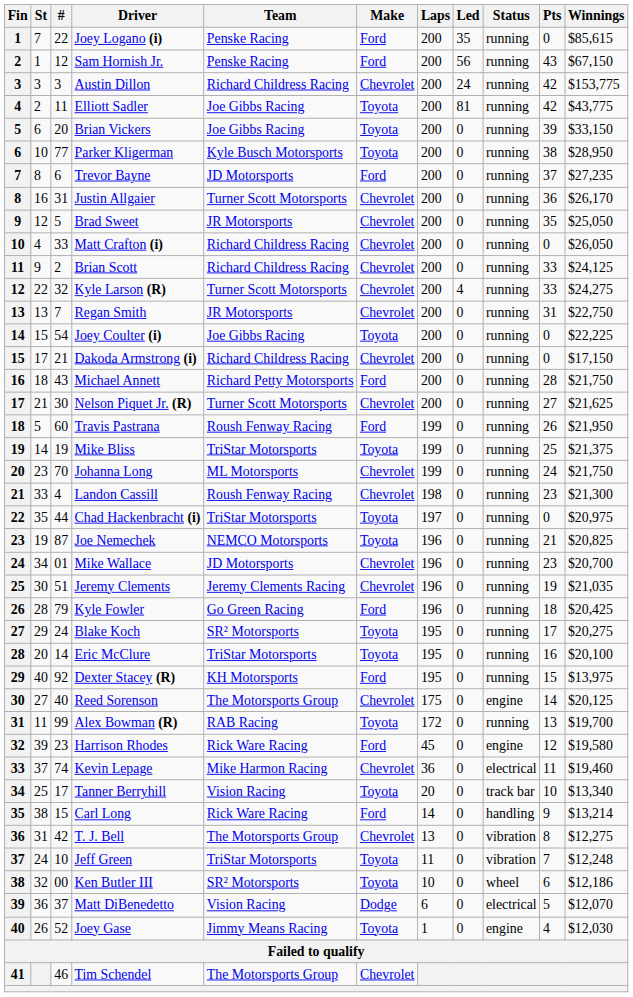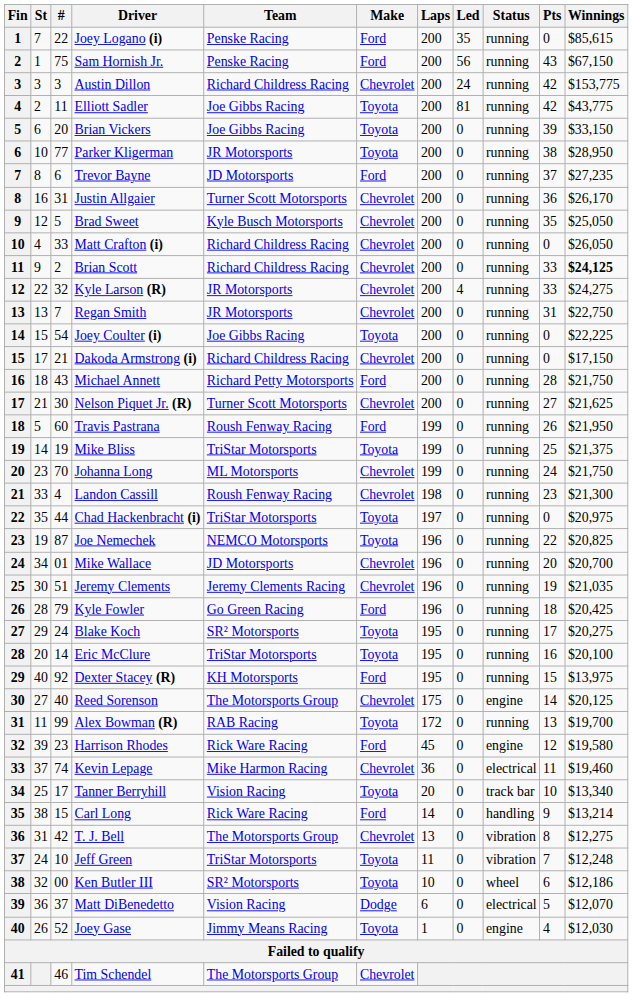 <table class="wikitable" style="font-size:95%">
 <tr>
 <th>Fin</th>
 <th>St</th>
 <th>#</th>
 <th>Driver</th>
 <th>Team</th>
 <th>Make</th>
 <th>Laps</th>
 <th>Led</th>
 <th>Status</th>
 <th>Pts</th>
 <th>Winnings</th>
 </tr>
 <tr>
 <th>1</th>
 <td>7</td>
 <td>22</td>
 <td><a href='#'>Joey Logano</a> <strong>(i)</strong></td>
 <td><a href='#'>Penske Racing</a></td>
 <td><a href='#'>Ford</a></td>
 <td>200</td>
 <td>35</td>
 <td>running</td>
 <td>0</td>
 <td>$85,615</td>
 </tr>
 <tr>
 <th>2</th>
 <td>1</td>
-<td>12</td>
+<td>75</td>
 <td><a href='#'>Sam Hornish Jr.</a></td>
 <td><a href='#'>Penske Racing</a></td>
 <td><a href='#'>Ford</a></td>
 <td>200</td>
 <td>56</td>
 <td>running</td>
 <td>43</td>
 <td>$67,150</td>
 </tr>
 <tr>
 <th>3</th>
 <td>3</td>
 <td>3</td>
 <td><a href='#'>Austin Dillon</a></td>
 <td><a href='#'>Richard Childress Racing</a></td>
 <td><a href='#'>Chevrolet</a></td>
 <td>200</td>
 <td>24</td>
 <td>running</td>
 <td>42</td>
 <td>$153,775</td>
 </tr>
 <tr>
 <th>4</th>
 <td>2</td>
 <td>11</td>
 <td><a href='#'>Elliott Sadler</a></td>
 <td><a href='#'>Joe Gibbs Racing</a></td>
 <td><a href='#'>Toyota</a></td>
 <td>200</td>
 <td>81</td>
 <td>running</td>
 <td>42</td>
 <td>$43,775</td>
 </tr>
 <tr>
 <th>5</th>
 <td>6</td>
 <td>20</td>
 <td><a href='#'>Brian Vickers</a></td>
 <td><a href='#'>Joe Gibbs Racing</a></td>
 <td><a href='#'>Toyota</a></td>
 <td>200</td>
 <td>0</td>
 <td>running</td>
 <td>39</td>
 <td>$33,150</td>
 </tr>
 <tr>
 <th>6</th>
 <td>10</td>
 <td>77</td>
 <td><a href='#'>Parker Kligerman</a></td>
-<td><a href='#'>Kyle Busch Motorsports</a></td>
+<td><a href='#'>JR Motorsports</a></td>
 <td><a href='#'>Toyota</a></td>
 <td>200</td>
 <td>0</td>
 <td>running</td>
 <td>38</td>
 <td>$28,950</td>
 </tr>
 <tr>
 <th>7</th>
 <td>8</td>
 <td>6</td>
 <td><a href='#'>Trevor Bayne</a></td>
 <td><a href='#'>JD Motorsports</a></td>
 <td><a href='#'>Ford</a></td>
 <td>200</td>
 <td>0</td>
 <td>running</td>
 <td>37</td>
 <td>$27,235</td>
 </tr>
 <tr>
 <th>8</th>
 <td>16</td>
 <td>31</td>
 <td><a href='#'>Justin Allgaier</a></td>
 <td><a href='#'>Turner Scott Motorsports</a></td>
 <td><a href='#'>Chevrolet</a></td>
 <td>200</td>
 <td>0</td>
 <td>running</td>
 <td>36</td>
 <td>$26,170</td>
 </tr>
 <tr>
 <th>9</th>
 <td>12</td>
 <td>5</td>
 <td><a href='#'>Brad Sweet</a></td>
-<td><a href='#'>JR Motorsports</a></td>
+<td><a href='#'>Kyle Busch Motorsports</a></td>
 <td><a href='#'>Chevrolet</a></td>
 <td>200</td>
 <td>0</td>
 <td>running</td>
 <td>35</td>
 <td>$25,050</td>
 </tr>
 <tr>
 <th>10</th>
 <td>4</td>
 <td>33</td>
 <td><a href='#'>Matt Crafton</a> <strong>(i)</strong></td>
 <td><a href='#'>Richard Childress Racing</a></td>
 <td><a href='#'>Chevrolet</a></td>
 <td>200</td>
 <td>0</td>
 <td>running</td>
 <td>0</td>
 <td>$26,050</td>
 </tr>
 <tr>
 <th>11</th>
 <td>9</td>
 <td>2</td>
 <td><a href='#'>Brian Scott</a></td>
 <td><a href='#'>Richard Childress Racing</a></td>
 <td><a href='#'>Chevrolet</a></td>
 <td>200</td>
 <td>0</td>
 <td>running</td>
 <td>33</td>
-<td>$24,125</td>
+<td><strong>$24,125</strong></td>
 </tr>
 <tr>
 <th>12</th>
 <td>22</td>
 <td>32</td>
 <td><a href='#'>Kyle Larson</a> <strong>(R)</strong></td>
-<td><a href='#'>Turner Scott Motorsports</a></td>
+<td><a href='#'>JR Motorsports</a></td>
 <td><a href='#'>Chevrolet</a></td>
 <td>200</td>
 <td>4</td>
 <td>running</td>
 <td>33</td>
 <td>$24,275</td>
 </tr>
 <tr>
 <th>13</th>
 <td>13</td>
 <td>7</td>
 <td><a href='#'>Regan Smith</a></td>
 <td><a href='#'>JR Motorsports</a></td>
 <td><a href='#'>Chevrolet</a></td>
 <td>200</td>
 <td>0</td>
 <td>running</td>
 <td>31</td>
 <td>$22,750</td>
 </tr>
 <tr>
 <th>14</th>
 <td>15</td>
 <td>54</td>
 <td><a href='#'>Joey Coulter</a> <strong>(i)</strong></td>
 <td><a href='#'>Joe Gibbs Racing</a></td>
 <td><a href='#'>Toyota</a></td>
 <td>200</td>
 <td>0</td>
 <td>running</td>
 <td>0</td>
 <td>$22,225</td>
 </tr>
 <tr>
 <th>15</th>
 <td>17</td>
 <td>21</td>
 <td><a href='#'>Dakoda Armstrong</a> <strong>(i)</strong></td>
 <td><a href='#'>Richard Childress Racing</a></td>
 <td><a href='#'>Chevrolet</a></td>
 <td>200</td>
 <td>0</td>
 <td>running</td>
 <td>0</td>
 <td>$17,150</td>
 </tr>
 <tr>
 <th>16</th>
 <td>18</td>
 <td>43</td>
 <td><a href='#'>Michael Annett</a></td>
 <td><a href='#'>Richard Petty Motorsports</a></td>
 <td><a href='#'>Ford</a></td>
 <td>200</td>
 <td>0</td>
 <td>running</td>
 <td>28</td>
 <td>$21,750</td>
 </tr>
 <tr>
 <th>17</th>
 <td>21</td>
 <td>30</td>
 <td><a href='#'>Nelson Piquet Jr.</a> <strong>(R)</strong></td>
 <td><a href='#'>Turner Scott Motorsports</a></td>
 <td><a href='#'>Chevrolet</a></td>
 <td>200</td>
 <td>0</td>
 <td>running</td>
 <td>27</td>
 <td>$21,625</td>
 </tr>
 <tr>
 <th>18</th>
 <td>5</td>
 <td>60</td>
 <td><a href='#'>Travis Pastrana</a></td>
 <td><a href='#'>Roush Fenway Racing</a></td>
 <td><a href='#'>Ford</a></td>
 <td>199</td>
 <td>0</td>
 <td>running</td>
 <td>26</td>
 <td>$21,950</td>
 </tr>
 <tr>
 <th>19</th>
 <td>14</td>
 <td>19</td>
 <td><a href='#'>Mike Bliss</a></td>
 <td><a href='#'>TriStar Motorsports</a></td>
 <td><a href='#'>Toyota</a></td>
 <td>199</td>
 <td>0</td>
 <td>running</td>
 <td>25</td>
 <td>$21,375</td>
 </tr>
 <tr>
 <th>20</th>
 <td>23</td>
 <td>70</td>
 <td><a href='#'>Johanna Long</a></td>
 <td><a href='#'>ML Motorsports</a></td>
 <td><a href='#'>Chevrolet</a></td>
 <td>199</td>
 <td>0</td>
 <td>running</td>
 <td>24</td>
 <td>$21,750</td>
 </tr>
 <tr>
 <th>21</th>
 <td>33</td>
 <td>4</td>
 <td><a href='#'>Landon Cassill</a></td>
 <td><a href='#'>Roush Fenway Racing</a></td>
 <td><a href='#'>Chevrolet</a></td>
 <td>198</td>
 <td>0</td>
 <td>running</td>
 <td>23</td>
 <td>$21,300</td>
 </tr>
 <tr>
 <th>22</th>
 <td>35</td>
 <td>44</td>
 <td><a href='#'>Chad Hackenbracht</a> <strong>(i)</strong></td>
 <td><a href='#'>TriStar Motorsports</a></td>
 <td><a href='#'>Toyota</a></td>
 <td>197</td>
 <td>0</td>
 <td>running</td>
 <td>0</td>
 <td>$20,975</td>
 </tr>
 <tr>
 <th>23</th>
 <td>19</td>
 <td>87</td>
 <td><a href='#'>Joe Nemechek</a></td>
 <td><a href='#'>NEMCO Motorsports</a></td>
 <td><a href='#'>Toyota</a></td>
 <td>196</td>
 <td>0</td>
 <td>running</td>
-<td>21</td>
+<td>22</td>
 <td>$20,825</td>
 </tr>
 <tr>
 <th>24</th>
 <td>34</td>
 <td>01</td>
 <td><a href='#'>Mike Wallace</a></td>
 <td><a href='#'>JD Motorsports</a></td>
 <td><a href='#'>Chevrolet</a></td>
 <td>196</td>
 <td>0</td>
 <td>running</td>
-<td>23</td>
+<td>20</td>
 <td>$20,700</td>
 </tr>
 <tr>
 <th>25</th>
 <td>30</td>
 <td>51</td>
 <td><a href='#'>Jeremy Clements</a></td>
 <td><a href='#'>Jeremy Clements Racing</a></td>
 <td><a href='#'>Chevrolet</a></td>
 <td>196</td>
 <td>0</td>
 <td>running</td>
 <td>19</td>
 <td>$21,035</td>
 </tr>
 <tr>
 <th>26</th>
 <td>28</td>
 <td>79</td>
 <td><a href='#'>Kyle Fowler</a></td>
 <td><a href='#'>Go Green Racing</a></td>
 <td><a href='#'>Ford</a></td>
 <td>196</td>
 <td>0</td>
 <td>running</td>
 <td>18</td>
 <td>$20,425</td>
 </tr>
 <tr>
 <th>27</th>
 <td>29</td>
 <td>24</td>
 <td><a href='#'>Blake Koch</a></td>
 <td><a href='#'>SR² Motorsports</a></td>
 <td><a href='#'>Toyota</a></td>
 <td>195</td>
 <td>0</td>
 <td>running</td>
 <td>17</td>
 <td>$20,275</td>
 </tr>
 <tr>
 <th>28</th>
 <td>20</td>
 <td>14</td>
 <td><a href='#'>Eric McClure</a></td>
 <td><a href='#'>TriStar Motorsports</a></td>
 <td><a href='#'>Toyota</a></td>
 <td>195</td>
 <td>0</td>
 <td>running</td>
 <td>16</td>
 <td>$20,100</td>
 </tr>
 <tr>
 <th>29</th>
 <td>40</td>
 <td>92</td>
 <td><a href='#'>Dexter Stacey</a> <strong>(R)</strong></td>
 <td><a href='#'>KH Motorsports</a></td>
 <td><a href='#'>Ford</a></td>
 <td>195</td>
 <td>0</td>
 <td>running</td>
 <td>15</td>
 <td>$13,975</td>
 </tr>
 <tr>
 <th>30</th>
 <td>27</td>
 <td>40</td>
 <td><a href='#'>Reed Sorenson</a></td>
 <td><a href='#'>The Motorsports Group</a></td>
 <td><a href='#'>Chevrolet</a></td>
 <td>175</td>
 <td>0</td>
 <td>engine</td>
 <td>14</td>
 <td>$20,125</td>
 </tr>
 <tr>
 <th>31</th>
 <td>11</td>
 <td>99</td>
 <td><a href='#'>Alex Bowman</a> <strong>(R)</strong></td>
 <td><a href='#'>RAB Racing</a></td>
 <td><a href='#'>Toyota</a></td>
 <td>172</td>
 <td>0</td>
 <td>running</td>
 <td>13</td>
 <td>$19,700</td>
 </tr>
 <tr>
 <th>32</th>
 <td>39</td>
 <td>23</td>
 <td><a href='#'>Harrison Rhodes</a></td>
 <td><a href='#'>Rick Ware Racing</a></td>
 <td><a href='#'>Ford</a></td>
 <td>45</td>
 <td>0</td>
 <td>engine</td>
 <td>12</td>
 <td>$19,580</td>
 </tr>
 <tr>
 <th>33</th>
 <td>37</td>
 <td>74</td>
 <td><a href='#'>Kevin Lepage</a></td>
 <td><a href='#'>Mike Harmon Racing</a></td>
 <td><a href='#'>Chevrolet</a></td>
 <td>36</td>
 <td>0</td>
 <td>electrical</td>
 <td>11</td>
 <td>$19,460</td>
 </tr>
 <tr>
 <th>34</th>
 <td>25</td>
 <td>17</td>
 <td><a href='#'>Tanner Berryhill</a></td>
 <td><a href='#'>Vision Racing</a></td>
 <td><a href='#'>Toyota</a></td>
 <td>20</td>
 <td>0</td>
 <td>track bar</td>
 <td>10</td>
 <td>$13,340</td>
 </tr>
 <tr>
 <th>35</th>
 <td>38</td>
 <td>15</td>
 <td><a href='#'>Carl Long</a></td>
 <td><a href='#'>Rick Ware Racing</a></td>
 <td><a href='#'>Ford</a></td>
 <td>14</td>
 <td>0</td>
 <td>handling</td>
 <td>9</td>
 <td>$13,214</td>
 </tr>
 <tr>
 <th>36</th>
 <td>31</td>
 <td>42</td>
 <td><a href='#'>T. J. Bell</a></td>
 <td><a href='#'>The Motorsports Group</a></td>
 <td><a href='#'>Chevrolet</a></td>
 <td>13</td>
 <td>0</td>
 <td>vibration</td>
 <td>8</td>
 <td>$12,275</td>
 </tr>
 <tr>
 <th>37</th>
 <td>24</td>
 <td>10</td>
 <td><a href='#'>Jeff Green</a></td>
 <td><a href='#'>TriStar Motorsports</a></td>
 <td><a href='#'>Toyota</a></td>
 <td>11</td>
 <td>0</td>
 <td>vibration</td>
 <td>7</td>
 <td>$12,248</td>
 </tr>
 <tr>
 <th>38</th>
 <td>32</td>
 <td>00</td>
 <td><a href='#'>Ken Butler III</a></td>
 <td><a href='#'>SR² Motorsports</a></td>
 <td><a href='#'>Toyota</a></td>
 <td>10</td>
 <td>0</td>
 <td>wheel</td>
 <td>6</td>
 <td>$12,186</td>
 </tr>
 <tr>
 <th>39</th>
 <td>36</td>
 <td>37</td>
 <td><a href='#'>Matt DiBenedetto</a></td>
 <td><a href='#'>Vision Racing</a></td>
 <td><a href='#'>Dodge</a></td>
 <td>6</td>
 <td>0</td>
 <td>electrical</td>
 <td>5</td>
 <td>$12,070</td>
 </tr>
 <tr>
 <th>40</th>
 <td>26</td>
 <td>52</td>
 <td><a href='#'>Joey Gase</a></td>
 <td><a href='#'>Jimmy Means Racing</a></td>
 <td><a href='#'>Toyota</a></td>
 <td>1</td>
 <td>0</td>
 <td>engine</td>
 <td>4</td>
 <td>$12,030</td>
 </tr>
 <tr>
 <th colspan="11">Failed to qualify</th>
 </tr>
 <tr>
 <th>41</th>
 <th></th>
 <td>46</td>
 <td><a href='#'>Tim Schendel</a></td>
 <td><a href='#'>The Motorsports Group</a></td>
 <td><a href='#'>Chevrolet</a></td>
 <th colspan="5"></th>
 </tr>
 <tr>
 <th colspan="11"></th>
 </tr>
 </table>
